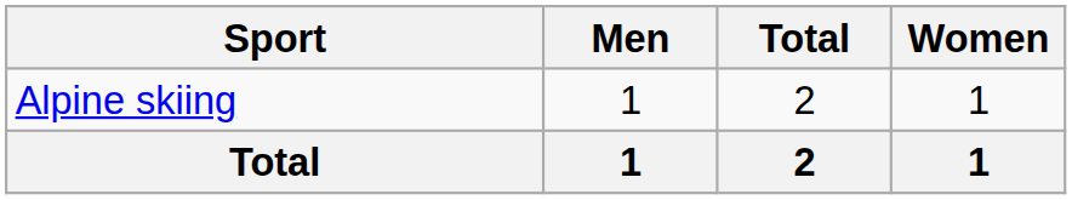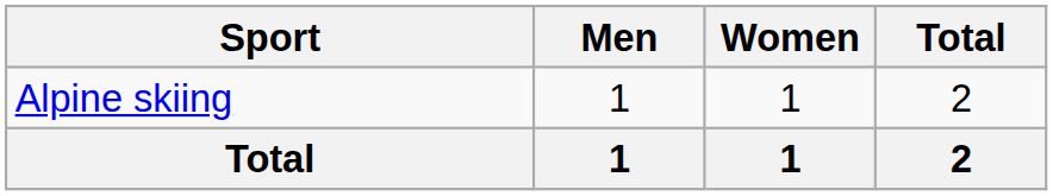 <table class="wikitable" style="text-align:center; font-size: 95%">
 <tr>
 <th width=200>Sport</th>
 <th width=60>Men</th>
+<th width=60>Women</th>
 <th width=60>Total</th>
-<th width=60>Women</th>
 </tr>
 <tr>
 <td align=left><a href='#'>Alpine skiing</a></td>
 <td>1</td>
+<td>1</td>
 <td>2</td>
-<td>1</td>
 </tr>
 <tr>
 <th>Total</th>
 <th>1</th>
+<th>1</th>
 <th>2</th>
-<th>1</th>
 </tr>
 </table>
